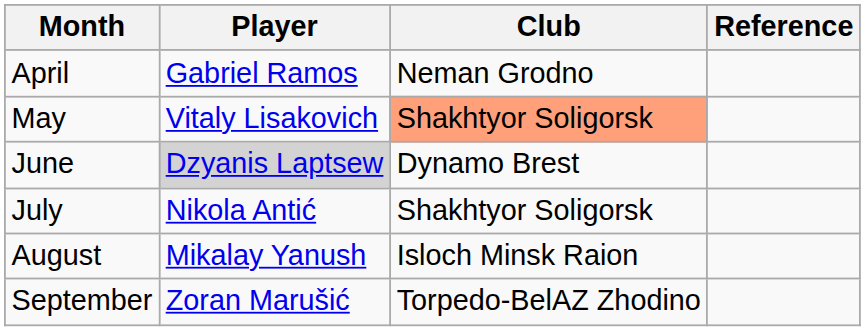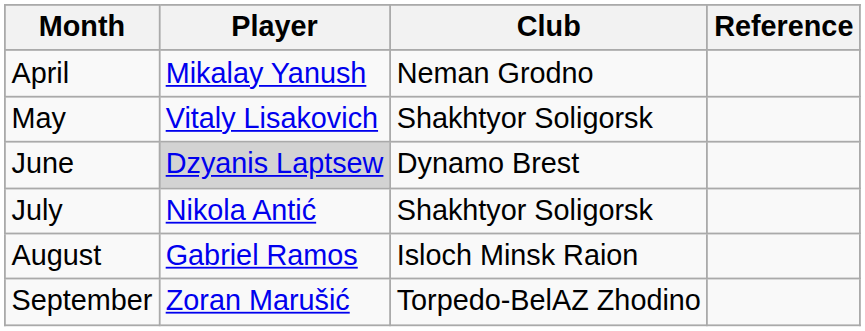 <table class="wikitable">
 <tr>
 <th>Month</th>
 <th>Player</th>
 <th>Club</th>
 <th>Reference</th>
 </tr>
 <tr>
 <td>April</td>
-<td> <a href='#'>Gabriel Ramos</a></td>
+<td> <a href='#'>Mikalay Yanush</a></td>
 <td>Neman Grodno</td>
 <td align=center></td>
 </tr>
 <tr>
 <td>May</td>
 <td> <a href='#'>Vitaly Lisakovich</a></td>
-<td style="background: lightsalmon;">Shakhtyor Soligorsk</td>
+<td>Shakhtyor Soligorsk</td>
 <td align=center></td>
 </tr>
 <tr>
 <td>June</td>
 <td style="background: lightgrey;"> <a href='#'>Dzyanis Laptsew</a></td>
 <td>Dynamo Brest</td>
 <td align=center></td>
 </tr>
 <tr>
 <td>July</td>
 <td> <a href='#'>Nikola Antić</a></td>
 <td>Shakhtyor Soligorsk</td>
 <td align=center></td>
 </tr>
 <tr>
 <td>August</td>
-<td> <a href='#'>Mikalay Yanush</a></td>
+<td> <a href='#'>Gabriel Ramos</a></td>
 <td>Isloch Minsk Raion</td>
 <td align=center></td>
 </tr>
 <tr>
 <td>September</td>
 <td> <a href='#'>Zoran Marušić</a></td>
 <td>Torpedo-BelAZ Zhodino</td>
 <td align=center></td>
 </tr>
 </table>
